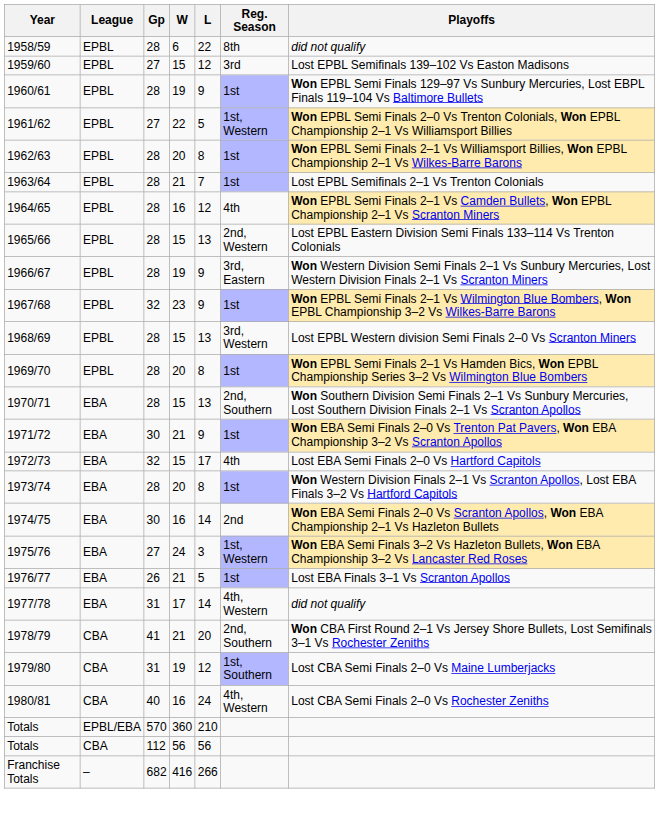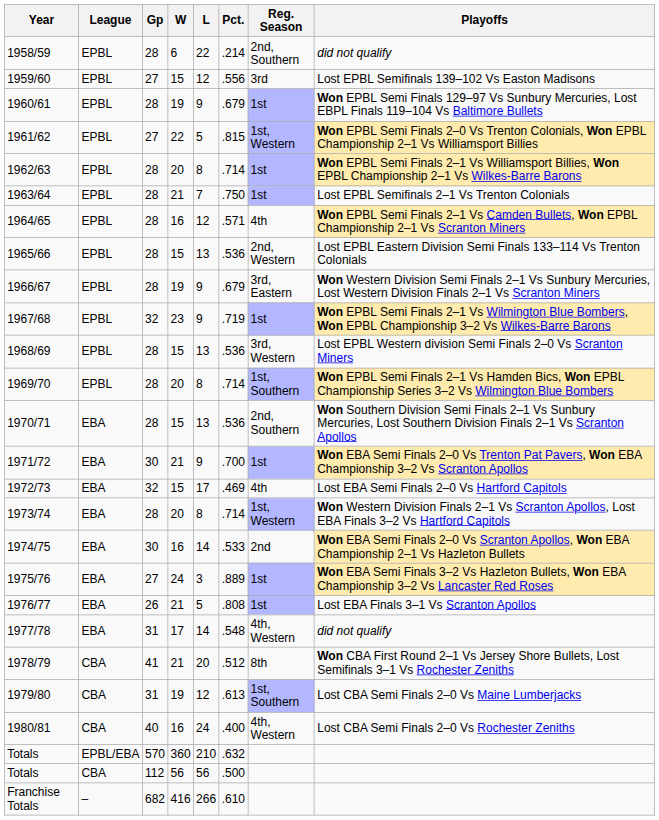 <table class="wikitable">
 <tr>
 <th>Year</th>
 <th>League</th>
 <th>Gp</th>
 <th>W</th>
 <th>L</th>
+<th>Pct.</th>
 <th>Reg. Season</th>
 <th>Playoffs</th>
 </tr>
 <tr>
 <td>1958/59</td>
 <td>EPBL</td>
 <td>28</td>
 <td>6</td>
 <td>22</td>
-<td>8th</td>
+<td>.214</td>
+<td>2nd, Southern</td>
 <td><em>did not qualify</em></td>
 </tr>
 <tr>
 <td>1959/60</td>
 <td>EPBL</td>
 <td>27</td>
 <td>15</td>
 <td>12</td>
+<td>.556</td>
 <td>3rd</td>
 <td>Lost EPBL Semifinals 139–102 Vs Easton Madisons</td>
 </tr>
 <tr>
 <td>1960/61</td>
 <td>EPBL</td>
 <td>28</td>
 <td>19</td>
 <td>9</td>
+<td>.679</td>
 <td bgcolor="B3B7FF">1st</td>
 <td><strong>Won</strong> EPBL Semi Finals 129–97 Vs Sunbury Mercuries, Lost EBPL Finals 119–104 Vs <a href='#'>Baltimore Bullets</a></td>
 </tr>
 <tr>
 <td>1961/62</td>
 <td>EPBL</td>
 <td>27</td>
 <td>22</td>
 <td>5</td>
+<td>.815</td>
 <td bgcolor="B3B7FF">1st, Western</td>
 <td bgcolor="FFEBAD"><strong>Won</strong> EPBL Semi Finals 2–0 Vs Trenton Colonials, <strong>Won</strong> EPBL Championship 2–1 Vs Williamsport Billies</td>
 </tr>
 <tr>
 <td>1962/63</td>
 <td>EPBL</td>
 <td>28</td>
 <td>20</td>
 <td>8</td>
+<td>.714</td>
 <td bgcolor="B3B7FF">1st</td>
 <td bgcolor="FFEBAD"><strong>Won</strong> EPBL Semi Finals 2–1 Vs Williamsport Billies, <strong>Won</strong> EPBL Championship 2–1 Vs <a href='#'>Wilkes-Barre Barons</a></td>
 </tr>
 <tr>
 <td>1963/64</td>
 <td>EPBL</td>
 <td>28</td>
 <td>21</td>
 <td>7</td>
+<td>.750</td>
 <td bgcolor="B3B7FF">1st</td>
 <td>Lost EPBL Semifinals 2–1 Vs Trenton Colonials</td>
 </tr>
 <tr>
 <td>1964/65</td>
 <td>EPBL</td>
 <td>28</td>
 <td>16</td>
 <td>12</td>
+<td>.571</td>
 <td>4th</td>
 <td bgcolor="FFEBAD"><strong>Won</strong> EPBL Semi Finals 2–1 Vs <a href='#'>Camden Bullets</a>, <strong>Won</strong> EPBL Championship 2–1 Vs <a href='#'>Scranton Miners</a></td>
 </tr>
 <tr>
 <td>1965/66</td>
 <td>EPBL</td>
 <td>28</td>
 <td>15</td>
 <td>13</td>
+<td>.536</td>
 <td>2nd, Western</td>
 <td>Lost EPBL Eastern Division Semi Finals 133–114 Vs Trenton Colonials</td>
 </tr>
 <tr>
 <td>1966/67</td>
 <td>EPBL</td>
 <td>28</td>
 <td>19</td>
 <td>9</td>
+<td>.679</td>
 <td>3rd, Eastern</td>
 <td><strong>Won</strong> Western Division Semi Finals 2–1 Vs Sunbury Mercuries, Lost Western Division Finals 2–1 Vs <a href='#'>Scranton Miners</a></td>
 </tr>
 <tr>
 <td>1967/68</td>
 <td>EPBL</td>
 <td>32</td>
 <td>23</td>
 <td>9</td>
+<td>.719</td>
 <td bgcolor="B3B7FF">1st</td>
 <td bgcolor="FFEBAD"><strong>Won</strong> EPBL Semi Finals 2–1 Vs <a href='#'>Wilmington Blue Bombers</a>, <strong>Won</strong> EPBL Championship 3–2 Vs <a href='#'>Wilkes-Barre Barons</a></td>
 </tr>
 <tr>
 <td>1968/69</td>
 <td>EPBL</td>
 <td>28</td>
 <td>15</td>
 <td>13</td>
+<td>.536</td>
 <td>3rd, Western</td>
 <td>Lost EPBL Western division Semi Finals 2–0 Vs <a href='#'>Scranton Miners</a></td>
 </tr>
 <tr>
 <td>1969/70</td>
 <td>EPBL</td>
 <td>28</td>
 <td>20</td>
 <td>8</td>
-<td bgcolor="B3B7FF">1st</td>
+<td>.714</td>
+<td bgcolor="B3B7FF">1st, Southern</td>
 <td bgcolor="FFEBAD"><strong>Won</strong> EPBL Semi Finals 2–1 Vs Hamden Bics, <strong>Won</strong> EPBL Championship Series 3–2 Vs <a href='#'>Wilmington Blue Bombers</a></td>
 </tr>
 <tr>
 <td>1970/71</td>
 <td>EBA</td>
 <td>28</td>
 <td>15</td>
 <td>13</td>
+<td>.536</td>
 <td>2nd, Southern</td>
 <td><strong>Won</strong> Southern Division Semi Finals 2–1 Vs Sunbury Mercuries, Lost Southern Division Finals 2–1 Vs <a href='#'>Scranton Apollos</a></td>
 </tr>
 <tr>
 <td>1971/72</td>
 <td>EBA</td>
 <td>30</td>
 <td>21</td>
 <td>9</td>
+<td>.700</td>
 <td bgcolor="B3B7FF">1st</td>
 <td bgcolor="FFEBAD"><strong>Won</strong> EBA Semi Finals 2–0 Vs <a href='#'>Trenton Pat Pavers</a>, <strong>Won</strong> EBA Championship 3–2 Vs <a href='#'>Scranton Apollos</a></td>
 </tr>
 <tr>
 <td>1972/73</td>
 <td>EBA</td>
 <td>32</td>
 <td>15</td>
 <td>17</td>
+<td>.469</td>
 <td>4th</td>
 <td>Lost EBA Semi Finals 2–0 Vs <a href='#'>Hartford Capitols</a></td>
 </tr>
 <tr>
 <td>1973/74</td>
 <td>EBA</td>
 <td>28</td>
 <td>20</td>
 <td>8</td>
-<td bgcolor="B3B7FF">1st</td>
+<td>.714</td>
+<td bgcolor="B3B7FF">1st, Western</td>
 <td><strong>Won</strong> Western Division Finals 2–1 Vs <a href='#'>Scranton Apollos</a>, Lost EBA Finals 3–2 Vs <a href='#'>Hartford Capitols</a></td>
 </tr>
 <tr>
 <td>1974/75</td>
 <td>EBA</td>
 <td>30</td>
 <td>16</td>
 <td>14</td>
+<td>.533</td>
 <td>2nd</td>
 <td bgcolor="FFEBAD"><strong>Won</strong> EBA Semi Finals 2–0 Vs <a href='#'>Scranton Apollos</a>, <strong>Won</strong> EBA Championship 2–1 Vs Hazleton Bullets</td>
 </tr>
 <tr>
 <td>1975/76</td>
 <td>EBA</td>
 <td>27</td>
 <td>24</td>
 <td>3</td>
-<td bgcolor="B3B7FF">1st, Western</td>
+<td>.889</td>
+<td bgcolor="B3B7FF">1st</td>
 <td bgcolor="FFEBAD"><strong>Won</strong> EBA Semi Finals 3–2 Vs Hazleton Bullets, <strong>Won</strong> EBA Championship 3–2 Vs  <a href='#'>Lancaster Red Roses</a></td>
 </tr>
 <tr>
 <td>1976/77</td>
 <td>EBA</td>
 <td>26</td>
 <td>21</td>
 <td>5</td>
+<td>.808</td>
 <td bgcolor="B3B7FF">1st</td>
 <td>Lost EBA Finals 3–1 Vs <a href='#'>Scranton Apollos</a></td>
 </tr>
 <tr>
 <td>1977/78</td>
 <td>EBA</td>
 <td>31</td>
 <td>17</td>
 <td>14</td>
+<td>.548</td>
 <td>4th, Western</td>
 <td><em>did not qualify</em></td>
 </tr>
 <tr>
 <td>1978/79</td>
 <td>CBA</td>
 <td>41</td>
 <td>21</td>
 <td>20</td>
-<td>2nd, Southern</td>
+<td>.512</td>
+<td>8th</td>
 <td><strong>Won</strong> CBA First Round 2–1 Vs Jersey Shore Bullets, Lost Semifinals 3–1 Vs <a href='#'>Rochester Zeniths</a></td>
 </tr>
 <tr>
 <td>1979/80</td>
 <td>CBA</td>
 <td>31</td>
 <td>19</td>
 <td>12</td>
+<td>.613</td>
 <td bgcolor="B3B7FF">1st, Southern</td>
 <td>Lost CBA Semi Finals 2–0 Vs <a href='#'>Maine Lumberjacks</a></td>
 </tr>
 <tr>
 <td>1980/81</td>
 <td>CBA</td>
 <td>40</td>
 <td>16</td>
 <td>24</td>
+<td>.400</td>
 <td>4th, Western</td>
 <td>Lost CBA Semi Finals 2–0 Vs <a href='#'>Rochester Zeniths</a></td>
 </tr>
 <tr>
 <td>Totals</td>
 <td>EPBL/EBA</td>
 <td>570</td>
 <td>360</td>
 <td>210</td>
+<td>.632</td>
 <td></td>
 <td></td>
 </tr>
 <tr>
 <td>Totals</td>
 <td>CBA</td>
 <td>112</td>
 <td>56</td>
 <td>56</td>
+<td>.500</td>
 <td></td>
 <td></td>
 </tr>
 <tr>
 <td>Franchise Totals</td>
 <td>–</td>
 <td>682</td>
 <td>416</td>
 <td>266</td>
+<td>.610</td>
 <td></td>
 <td></td>
 </tr>
 </table>
